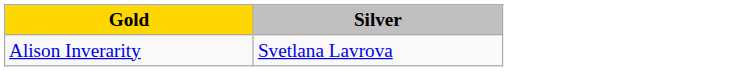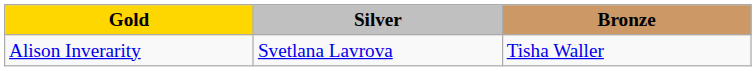 <table class="wikitable" style="text-align:left">
 <tr align="center">
 <td width=200 bgcolor=gold><strong>Gold</strong></td>
 <td width=200 bgcolor=silver><strong>Silver</strong></td>
+<td width=200 bgcolor=CC9966><strong>Bronze</strong></td>
 </tr>
 <tr>
 <td><a href='#'>Alison Inverarity</a><br><em></em></td>
 <td><a href='#'>Svetlana Lavrova</a><br><em></em></td>
+<td><a href='#'>Tisha Waller</a><br><em></em></td>
 </tr>
 </table>
